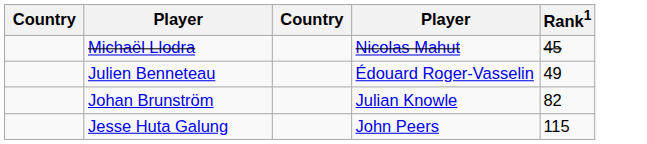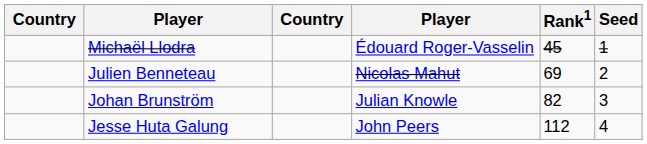 <table class="sortable wikitable">
 <tr>
 <th width="70">Country</th>
 <th width="175">Player</th>
 <th width="70">Country</th>
 <th width="175">Player</th>
 <th>Rank<sup>1</sup></th>
+<th>Seed</th>
 </tr>
 <tr>
 <td><s></s></td>
 <td><s><a href='#'>Michaël Llodra</a></s></td>
 <td><s></s></td>
-<td><s><a href='#'>Nicolas Mahut</a></s></td>
+<td><a href='#'>Édouard Roger-Vasselin</a></td>
 <td><s>45</s></td>
+<td><s>1</s></td>
 </tr>
 <tr>
 <td></td>
 <td><a href='#'>Julien Benneteau</a></td>
 <td></td>
-<td><a href='#'>Édouard Roger-Vasselin</a></td>
-<td>49</td>
+<td><s><a href='#'>Nicolas Mahut</a></s></td>
+<td>69</td>
+<td>2</td>
 </tr>
 <tr>
 <td></td>
 <td><a href='#'>Johan Brunström</a></td>
 <td></td>
 <td><a href='#'>Julian Knowle</a></td>
 <td>82</td>
+<td>3</td>
 </tr>
 <tr>
 <td></td>
 <td><a href='#'>Jesse Huta Galung</a></td>
 <td></td>
 <td><a href='#'>John Peers</a></td>
-<td>115</td>
+<td>112</td>
+<td>4</td>
 </tr>
 </table>
